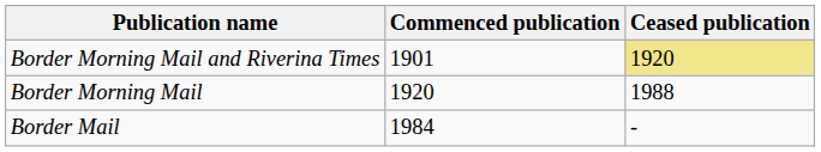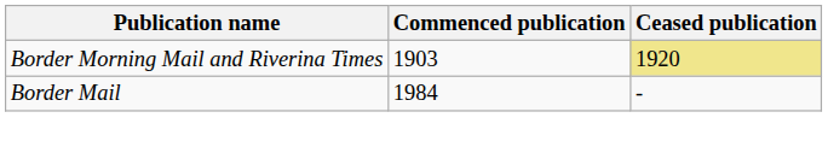 <table class="wikitable sortable">
 <tr>
 <th>Publication name</th>
 <th>Commenced publication</th>
 <th>Ceased publication</th>
 </tr>
 <tr>
 <td><em>Border Morning Mail and Riverina Times</em></td>
-<td>1901</td>
+<td>1903</td>
 <td style="background: khaki;">1920</td>
-</tr>
-<tr>
-<td><em>Border Morning Mail</em></td>
-<td>1920</td>
-<td>1988</td>
 </tr>
 <tr>
 <td><em>Border Mail</em></td>
 <td>1984</td>
 <td>-</td>
 </tr>
 </table>
